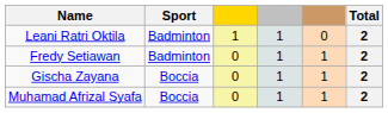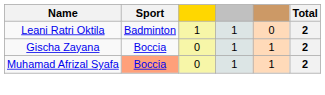 <table class="wikitable collapsible" style="font-size:85%; text-align:center;">
 <tr>
 <th>Name</th>
 <th>Sport</th>
 <th width=40 style="background-color:gold;"></th>
 <th width=40 style="background-color:silver;"></th>
 <th width=40 style="background-color:#c96;"></th>
 <th>Total</th>
 </tr>
 <tr>
 <td><a href='#'>Leani Ratri Oktila</a></td>
 <td><a href='#'>Badminton</a></td>
 <td bgcolor=F7F6A8>1</td>
 <td bgcolor=DCE5E5>1</td>
 <td bgcolor=FFDAB9>0</td>
 <th>2</th>
 </tr>
 <tr>
-<td><a href='#'>Fredy Setiawan</a></td>
-<td><a href='#'>Badminton</a></td>
-<td bgcolor=F7F6A8>0</td>
-<td bgcolor=DCE5E5>1</td>
-<td bgcolor=FFDAB9>1</td>
-<th>2</th>
-</tr>
-<tr>
 <td><a href='#'>Gischa Zayana</a></td>
 <td><a href='#'>Boccia</a></td>
 <td bgcolor=F7F6A8>0</td>
 <td bgcolor=DCE5E5>1</td>
 <td bgcolor=FFDAB9>1</td>
 <th>2</th>
 </tr>
 <tr>
 <td><a href='#'>Muhamad Afrizal Syafa</a></td>
-<td><a href='#'>Boccia</a></td>
+<td style="background: lightsalmon;"><a href='#'>Boccia</a></td>
 <td bgcolor=F7F6A8>0</td>
 <td bgcolor=DCE5E5>1</td>
 <td bgcolor=FFDAB9>1</td>
 <th>2</th>
 </tr>
 </table>
